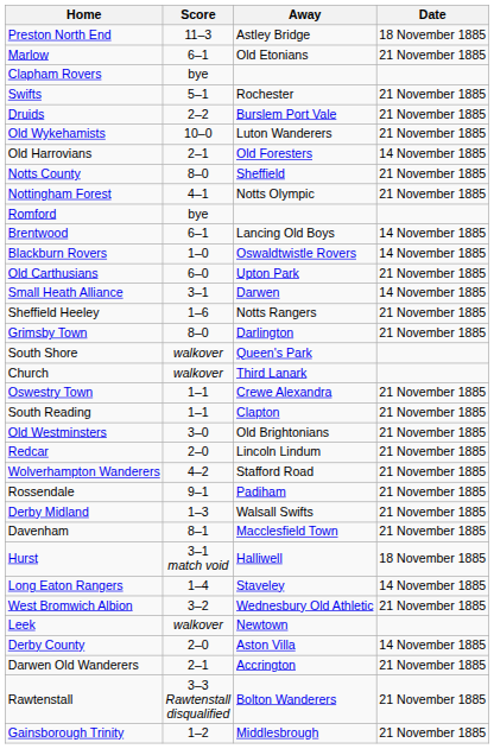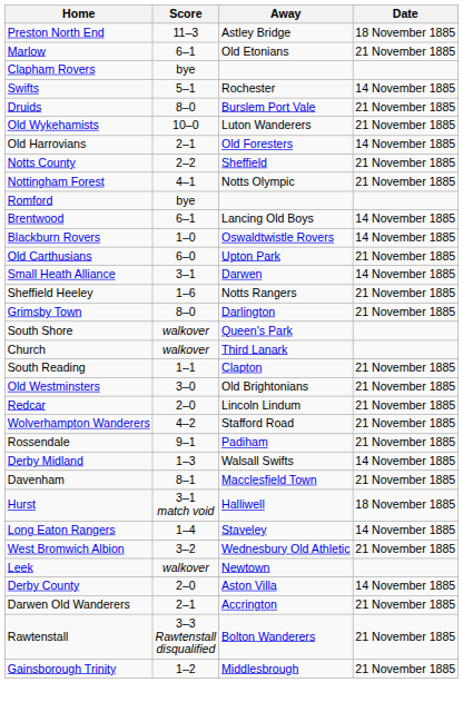 <table class="wikitable">
 <tr>
 <th>Home</th>
 <th>Score</th>
 <th>Away</th>
 <th>Date</th>
 </tr>
 <tr>
 <td><a href='#'>Preston North End</a></td>
 <td align=center>11–3</td>
 <td>Astley Bridge</td>
 <td>18 November 1885</td>
 </tr>
 <tr>
 <td><a href='#'>Marlow</a></td>
 <td align=center>6–1</td>
 <td>Old Etonians</td>
 <td>21 November 1885</td>
 </tr>
 <tr>
 <td><a href='#'>Clapham Rovers</a></td>
 <td align=center>bye</td>
 <td></td>
 <td></td>
 </tr>
 <tr>
 <td><a href='#'>Swifts</a></td>
 <td align=center>5–1</td>
 <td>Rochester</td>
-<td>21 November 1885</td>
+<td>14 November 1885</td>
 </tr>
 <tr>
 <td><a href='#'>Druids</a> </td>
-<td align=center>2–2</td>
+<td align=center>8–0</td>
 <td><a href='#'>Burslem Port Vale</a></td>
 <td>21 November 1885</td>
 </tr>
 <tr>
 <td><a href='#'>Old Wykehamists</a></td>
 <td align=center>10–0</td>
 <td>Luton Wanderers</td>
 <td>21 November 1885</td>
 </tr>
 <tr>
 <td>Old Harrovians</td>
 <td align=center>2–1</td>
 <td><a href='#'>Old Foresters</a></td>
 <td>14 November 1885</td>
 </tr>
 <tr>
 <td><a href='#'>Notts County</a></td>
-<td align=center>8–0</td>
+<td align=center>2–2</td>
 <td><a href='#'>Sheffield</a></td>
 <td>21 November 1885</td>
 </tr>
 <tr>
 <td><a href='#'>Nottingham Forest</a></td>
 <td align=center>4–1</td>
 <td>Notts Olympic</td>
 <td>21 November 1885</td>
 </tr>
 <tr>
 <td><a href='#'>Romford</a></td>
 <td align=center>bye</td>
 <td></td>
 <td></td>
 </tr>
 <tr>
 <td><a href='#'>Brentwood</a></td>
 <td align=center>6–1</td>
 <td>Lancing Old Boys</td>
 <td>14 November 1885</td>
 </tr>
 <tr>
 <td><a href='#'>Blackburn Rovers</a></td>
 <td align=center>1–0</td>
 <td><a href='#'>Oswaldtwistle Rovers</a></td>
 <td>14 November 1885</td>
 </tr>
 <tr>
 <td><a href='#'>Old Carthusians</a></td>
 <td align=center>6–0</td>
 <td><a href='#'>Upton Park</a></td>
 <td>21 November 1885</td>
 </tr>
 <tr>
 <td><a href='#'>Small Heath Alliance</a></td>
 <td align=center>3–1</td>
 <td><a href='#'>Darwen</a></td>
 <td>14 November 1885</td>
 </tr>
 <tr>
 <td>Sheffield Heeley</td>
 <td align=center>1–6</td>
 <td>Notts Rangers</td>
 <td>21 November 1885</td>
 </tr>
 <tr>
 <td><a href='#'>Grimsby Town</a></td>
 <td align=center>8–0</td>
 <td><a href='#'>Darlington</a></td>
 <td>21 November 1885</td>
 </tr>
 <tr>
 <td>South Shore</td>
 <td align=center><em>walkover</em></td>
 <td><a href='#'>Queen's Park</a> </td>
 <td></td>
 </tr>
 <tr>
 <td>Church</td>
 <td align=center><em>walkover</em></td>
 <td><a href='#'>Third Lanark</a> </td>
 <td></td>
 </tr>
 <tr>
-<td><a href='#'>Oswestry Town</a></td>
-<td align=center>1–1</td>
-<td><a href='#'>Crewe Alexandra</a></td>
-<td>21 November 1885</td>
-</tr>
-<tr>
 <td>South Reading</td>
 <td align=center>1–1</td>
 <td><a href='#'>Clapton</a></td>
 <td>21 November 1885</td>
 </tr>
 <tr>
 <td><a href='#'>Old Westminsters</a></td>
 <td align=center>3–0</td>
 <td>Old Brightonians</td>
 <td>21 November 1885</td>
 </tr>
 <tr>
 <td><a href='#'>Redcar</a></td>
 <td align=center>2–0</td>
 <td>Lincoln Lindum</td>
 <td>21 November 1885</td>
 </tr>
 <tr>
 <td><a href='#'>Wolverhampton Wanderers</a></td>
 <td align=center>4–2</td>
 <td>Stafford Road</td>
 <td>21 November 1885</td>
 </tr>
 <tr>
 <td>Rossendale</td>
 <td align=center>9–1</td>
 <td><a href='#'>Padiham</a></td>
 <td>21 November 1885</td>
 </tr>
 <tr>
 <td><a href='#'>Derby Midland</a></td>
 <td align=center>1–3</td>
 <td>Walsall Swifts</td>
-<td>21 November 1885</td>
+<td>14 November 1885</td>
 </tr>
 <tr>
 <td>Davenham</td>
 <td align=center>8–1</td>
 <td><a href='#'>Macclesfield Town</a></td>
 <td>21 November 1885</td>
 </tr>
 <tr>
 <td><a href='#'>Hurst</a></td>
 <td align=center>3–1<br><em>match void</em></td>
 <td><a href='#'>Halliwell</a></td>
 <td>18 November 1885</td>
 </tr>
 <tr>
 <td><a href='#'>Long Eaton Rangers</a></td>
 <td align=center>1–4</td>
 <td><a href='#'>Staveley</a></td>
 <td>14 November 1885</td>
 </tr>
 <tr>
 <td><a href='#'>West Bromwich Albion</a></td>
 <td align=center>3–2</td>
 <td><a href='#'>Wednesbury Old Athletic</a></td>
 <td>21 November 1885</td>
 </tr>
 <tr>
 <td><a href='#'>Leek</a></td>
 <td align=center><em>walkover</em></td>
 <td><a href='#'>Newtown</a> </td>
 <td></td>
 </tr>
 <tr>
 <td><a href='#'>Derby County</a></td>
 <td align=center>2–0</td>
 <td><a href='#'>Aston Villa</a></td>
 <td>14 November 1885</td>
 </tr>
 <tr>
 <td>Darwen Old Wanderers</td>
 <td align=center>2–1</td>
 <td><a href='#'>Accrington</a></td>
 <td>21 November 1885</td>
 </tr>
 <tr>
 <td>Rawtenstall</td>
 <td align=center>3–3<br><em>Rawtenstall<br>disqualified</em></td>
 <td><a href='#'>Bolton Wanderers</a></td>
 <td>21 November 1885</td>
 </tr>
 <tr>
 <td><a href='#'>Gainsborough Trinity</a></td>
 <td align=center>1–2</td>
 <td><a href='#'>Middlesbrough</a></td>
 <td>21 November 1885</td>
 </tr>
 </table>
